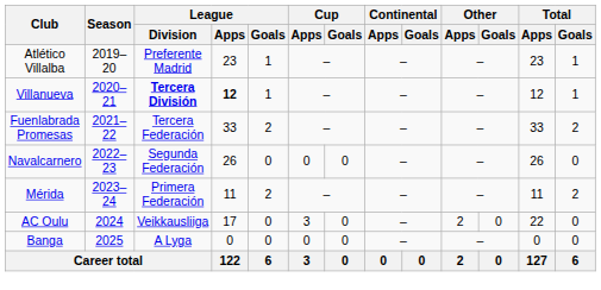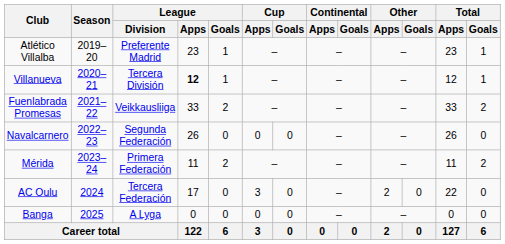 <table class="wikitable" style="text-align:center">
 <tr>
 <th rowspan="2">Club</th>
 <th rowspan="2">Season</th>
 <th colspan="3">League</th>
 <th colspan="2">Cup</th>
 <th colspan="2">Continental</th>
 <th colspan="2">Other</th>
 <th colspan="2">Total</th>
 </tr>
 <tr>
 <th>Division</th>
 <th>Apps</th>
 <th>Goals</th>
 <th>Apps</th>
 <th>Goals</th>
 <th>Apps</th>
 <th>Goals</th>
 <th>Apps</th>
 <th>Goals</th>
 <th>Apps</th>
 <th>Goals</th>
 </tr>
 <tr>
 <td>Atlético Villalba</td>
 <td>2019–20</td>
 <td><a href='#'>Preferente Madrid</a></td>
 <td>23</td>
 <td>1</td>
 <td colspan="2">–</td>
 <td colspan="2">–</td>
 <td colspan="2">–</td>
 <td>23</td>
 <td>1</td>
 </tr>
 <tr>
 <td><a href='#'>Villanueva</a></td>
 <td><a href='#'>2020–21</a></td>
-<td><strong><a href='#'>Tercera División</a></strong></td>
+<td><a href='#'>Tercera División</a></td>
 <td><strong>12</strong></td>
 <td>1</td>
 <td colspan="2">–</td>
 <td colspan="2">–</td>
 <td colspan="2">–</td>
 <td>12</td>
 <td>1</td>
 </tr>
 <tr>
 <td><a href='#'>Fuenlabrada Promesas</a></td>
 <td><a href='#'>2021–22</a></td>
-<td><a href='#'>Tercera Federación</a></td>
+<td><a href='#'>Veikkausliiga</a></td>
 <td>33</td>
 <td>2</td>
 <td colspan="2">–</td>
 <td colspan="2">–</td>
 <td colspan="2">–</td>
 <td>33</td>
 <td>2</td>
 </tr>
 <tr>
 <td><a href='#'>Navalcarnero</a></td>
 <td><a href='#'>2022–23</a></td>
 <td><a href='#'>Segunda Federación</a></td>
 <td>26</td>
 <td>0</td>
 <td>0</td>
 <td>0</td>
 <td colspan="2">–</td>
 <td colspan="2">–</td>
 <td>26</td>
 <td>0</td>
 </tr>
 <tr>
 <td><a href='#'>Mérida</a></td>
 <td><a href='#'>2023–24</a></td>
 <td><a href='#'>Primera Federación</a></td>
 <td>11</td>
 <td>2</td>
 <td colspan="2">–</td>
 <td colspan="2">–</td>
 <td colspan="2">–</td>
 <td>11</td>
 <td>2</td>
 </tr>
 <tr>
 <td><a href='#'>AC Oulu</a></td>
 <td><a href='#'>2024</a></td>
-<td><a href='#'>Veikkausliiga</a></td>
+<td><a href='#'>Tercera Federación</a></td>
 <td>17</td>
 <td>0</td>
 <td>3</td>
 <td>0</td>
 <td colspan="2">–</td>
 <td>2</td>
 <td>0</td>
 <td>22</td>
 <td>0</td>
 </tr>
 <tr>
 <td><a href='#'>Banga</a></td>
 <td><a href='#'>2025</a></td>
 <td><a href='#'>A Lyga</a></td>
 <td>0</td>
 <td>0</td>
 <td>0</td>
 <td>0</td>
 <td colspan=2>–</td>
 <td colspan=2>–</td>
 <td>0</td>
 <td>0</td>
 </tr>
 <tr>
 <th colspan="3">Career total</th>
 <th>122</th>
 <th>6</th>
 <th>3</th>
 <th>0</th>
 <th>0</th>
 <th>0</th>
 <th>2</th>
 <th>0</th>
 <th>127</th>
 <th>6</th>
 </tr>
 </table>
